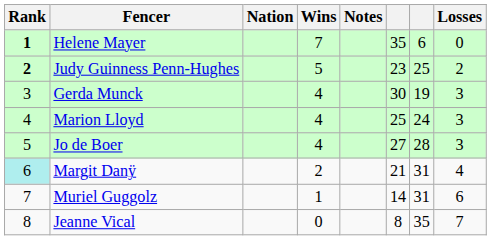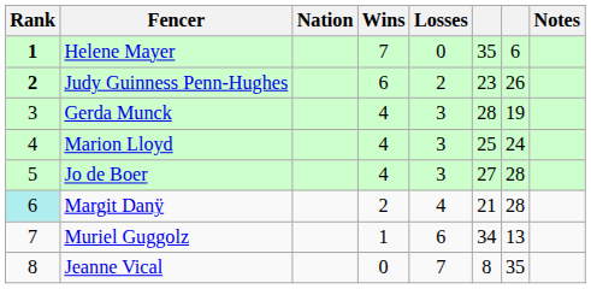 <table class="wikitable sortable" style="text-align: center;">
 <tr>
 <th>Rank</th>
 <th>Fencer</th>
 <th>Nation</th>
 <th>Wins</th>
-<th>Notes</th>
+<th>Losses</th>
 <th></th>
 <th></th>
-<th>Losses</th>
+<th>Notes</th>
 </tr>
 <tr style="background:#cfc;">
 <td><strong>1</strong></td>
 <td align=left><a href='#'>Helene Mayer</a></td>
 <td align=left></td>
 <td>7</td>
-<td></td>
+<td>0</td>
 <td>35</td>
 <td>6</td>
-<td>0</td>
+<td></td>
 </tr>
 <tr style="background:#cfc;">
 <td><strong>2</strong></td>
 <td align=left><a href='#'>Judy Guinness Penn-Hughes</a></td>
 <td align=left></td>
-<td>5</td>
+<td>6</td>
+<td>2</td>
+<td>23</td>
+<td>26</td>
 <td></td>
-<td>23</td>
-<td>25</td>
-<td>2</td>
 </tr>
 <tr style="background:#cfc;">
 <td>3</td>
 <td align=left><a href='#'>Gerda Munck</a></td>
 <td align=left></td>
 <td>4</td>
+<td>3</td>
+<td>28</td>
+<td>19</td>
 <td></td>
-<td>30</td>
-<td>19</td>
-<td>3</td>
 </tr>
 <tr style="background:#cfc;">
 <td>4</td>
 <td align=left><a href='#'>Marion Lloyd</a></td>
 <td align=left></td>
 <td>4</td>
-<td></td>
+<td>3</td>
 <td>25</td>
 <td>24</td>
-<td>3</td>
+<td></td>
 </tr>
 <tr style="background:#cfc;">
 <td>5</td>
 <td align=left><a href='#'>Jo de Boer</a></td>
 <td align=left></td>
 <td>4</td>
-<td></td>
+<td>3</td>
 <td>27</td>
 <td>28</td>
-<td>3</td>
+<td></td>
 </tr>
 <tr>
 <td style="background: paleturquoise;">6</td>
 <td align=left><a href='#'>Margit Danÿ</a></td>
 <td align=left></td>
 <td>2</td>
+<td>4</td>
+<td>21</td>
+<td>28</td>
 <td></td>
-<td>21</td>
-<td>31</td>
-<td>4</td>
 </tr>
 <tr>
 <td>7</td>
 <td align=left><a href='#'>Muriel Guggolz</a></td>
 <td align=left></td>
 <td>1</td>
+<td>6</td>
+<td>34</td>
+<td>13</td>
 <td></td>
-<td>14</td>
-<td>31</td>
-<td>6</td>
 </tr>
 <tr>
 <td>8</td>
 <td align=left><a href='#'>Jeanne Vical</a></td>
 <td align=left></td>
 <td>0</td>
-<td></td>
+<td>7</td>
 <td>8</td>
 <td>35</td>
-<td>7</td>
+<td></td>
 </tr>
 </table>
